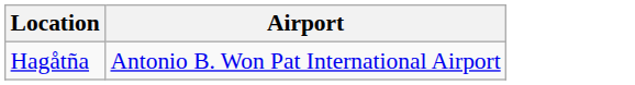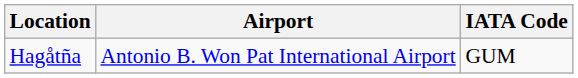 <table class="wikitable">
 <tr>
 <th>Location</th>
 <th>Airport</th>
+<th>IATA Code</th>
 </tr>
 <tr>
 <td><a href='#'>Hagåtña</a></td>
 <td><a href='#'>Antonio B. Won Pat International Airport</a></td>
+<td>GUM</td>
 </tr>
 </table>
